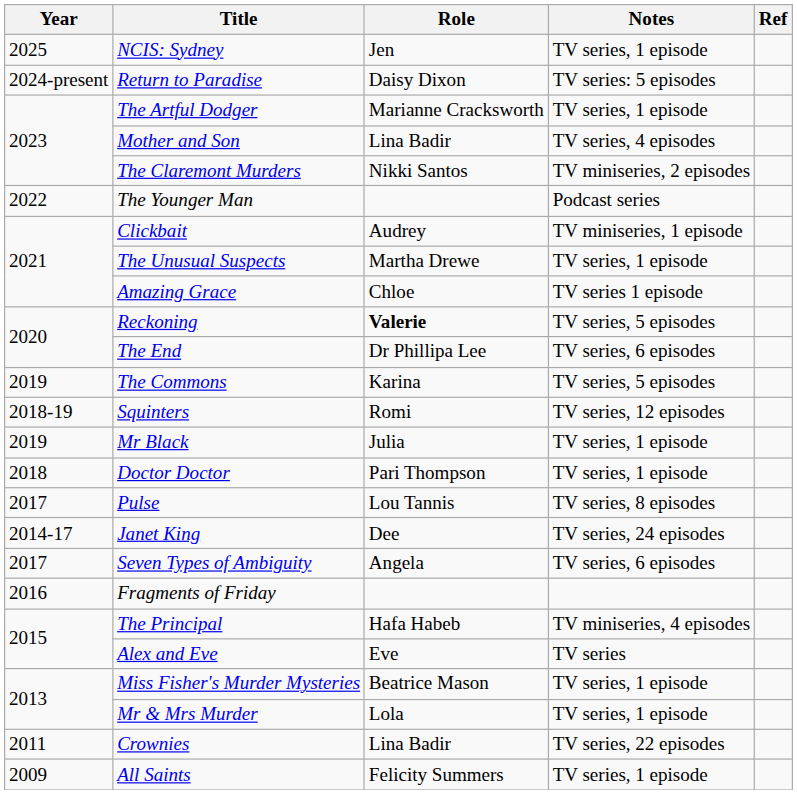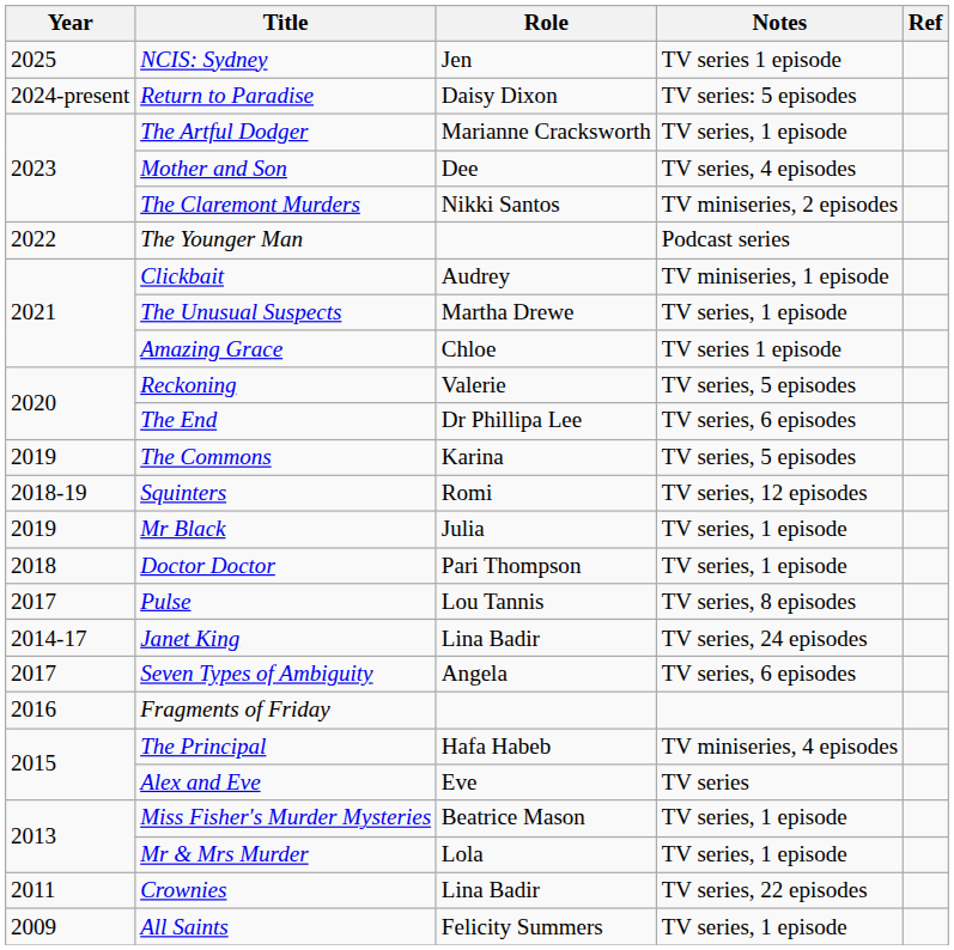 <table class="wikitable sortable">
 <tr>
 <th>Year</th>
 <th>Title</th>
 <th>Role</th>
 <th>Notes</th>
 <th>Ref</th>
 </tr>
 <tr>
 <td>2025</td>
 <td><a href='#'><em>NCIS: Sydney</em></a></td>
 <td>Jen</td>
-<td>TV series, 1 episode</td>
+<td>TV series 1 episode</td>
 <td></td>
 </tr>
 <tr>
 <td>2024-present</td>
 <td><em><a href='#'>Return to Paradise</a></em></td>
 <td>Daisy Dixon</td>
 <td>TV series: 5 episodes</td>
 <td></td>
 </tr>
 <tr>
 <td rowspan="3">2023</td>
 <td><em><a href='#'>The Artful Dodger</a></em></td>
 <td>Marianne Cracksworth</td>
 <td>TV series, 1 episode</td>
 <td></td>
 </tr>
 <tr>
 <td><em><a href='#'>Mother and Son</a></em></td>
-<td>Lina Badir</td>
+<td>Dee</td>
 <td>TV series, 4 episodes</td>
 <td></td>
 </tr>
 <tr>
 <td><em><a href='#'>The Claremont Murders</a></em></td>
 <td>Nikki Santos</td>
 <td>TV miniseries, 2 episodes</td>
 <td></td>
 </tr>
 <tr>
 <td>2022</td>
 <td><em>The Younger Man</em></td>
 <td></td>
 <td>Podcast series</td>
 <td></td>
 </tr>
 <tr>
 <td rowspan="3">2021</td>
 <td><em><a href='#'>Clickbait</a></em></td>
 <td>Audrey</td>
 <td>TV miniseries, 1 episode</td>
 <td></td>
 </tr>
 <tr>
 <td><em><a href='#'>The Unusual Suspects</a></em></td>
 <td>Martha Drewe</td>
 <td>TV series, 1 episode</td>
 <td></td>
 </tr>
 <tr>
 <td><em><a href='#'>Amazing Grace</a></em></td>
 <td>Chloe</td>
 <td>TV series 1 episode</td>
 <td></td>
 </tr>
 <tr>
 <td rowspan="2">2020</td>
 <td><em><a href='#'>Reckoning</a></em></td>
-<td><strong>Valerie</strong></td>
+<td>Valerie</td>
 <td>TV series, 5 episodes</td>
 <td></td>
 </tr>
 <tr>
 <td><em><a href='#'>The End</a></em></td>
 <td>Dr Phillipa Lee</td>
 <td>TV series, 6 episodes</td>
 <td></td>
 </tr>
 <tr>
 <td>2019</td>
 <td><em><a href='#'>The Commons</a></em></td>
 <td>Karina</td>
 <td>TV series, 5 episodes</td>
 <td></td>
 </tr>
 <tr>
 <td>2018-19</td>
 <td><em><a href='#'>Squinters</a></em></td>
 <td>Romi</td>
 <td>TV series, 12 episodes</td>
 <td></td>
 </tr>
 <tr>
 <td>2019</td>
 <td><em><a href='#'>Mr Black</a></em></td>
 <td>Julia</td>
 <td>TV series, 1 episode</td>
 <td></td>
 </tr>
 <tr>
 <td>2018</td>
 <td><em><a href='#'>Doctor Doctor</a></em></td>
 <td>Pari Thompson</td>
 <td>TV series, 1 episode</td>
 <td></td>
 </tr>
 <tr>
 <td>2017</td>
 <td><em><a href='#'>Pulse</a></em></td>
 <td>Lou Tannis</td>
 <td>TV series, 8 episodes</td>
 <td></td>
 </tr>
 <tr>
 <td>2014-17</td>
 <td><em><a href='#'>Janet King</a></em></td>
-<td>Dee</td>
+<td>Lina Badir</td>
 <td>TV series, 24 episodes</td>
 <td></td>
 </tr>
 <tr>
 <td>2017</td>
 <td><em><a href='#'>Seven Types of Ambiguity</a></em></td>
 <td>Angela</td>
 <td>TV series, 6 episodes</td>
 <td></td>
 </tr>
 <tr>
 <td>2016</td>
 <td><em>Fragments of Friday</em></td>
 <td></td>
 <td></td>
 <td></td>
 </tr>
 <tr>
 <td rowspan="2">2015</td>
 <td><em><a href='#'>The Principal</a></em></td>
 <td>Hafa Habeb</td>
 <td>TV miniseries, 4 episodes</td>
 <td></td>
 </tr>
 <tr>
 <td><em><a href='#'>Alex and Eve</a></em></td>
 <td>Eve</td>
 <td>TV series</td>
 <td></td>
 </tr>
 <tr>
 <td rowspan="2">2013</td>
 <td><em><a href='#'>Miss Fisher's Murder Mysteries</a></em></td>
 <td>Beatrice Mason</td>
 <td>TV series, 1 episode</td>
 <td></td>
 </tr>
 <tr>
 <td><em><a href='#'>Mr & Mrs Murder</a></em></td>
 <td>Lola</td>
 <td>TV series, 1 episode</td>
 <td></td>
 </tr>
 <tr>
 <td>2011</td>
 <td><em><a href='#'>Crownies</a></em></td>
 <td>Lina Badir</td>
 <td>TV series, 22 episodes</td>
 <td></td>
 </tr>
 <tr>
 <td>2009</td>
 <td><em><a href='#'>All Saints</a></em></td>
 <td>Felicity Summers</td>
 <td>TV series, 1 episode</td>
 <td></td>
 </tr>
 </table>
